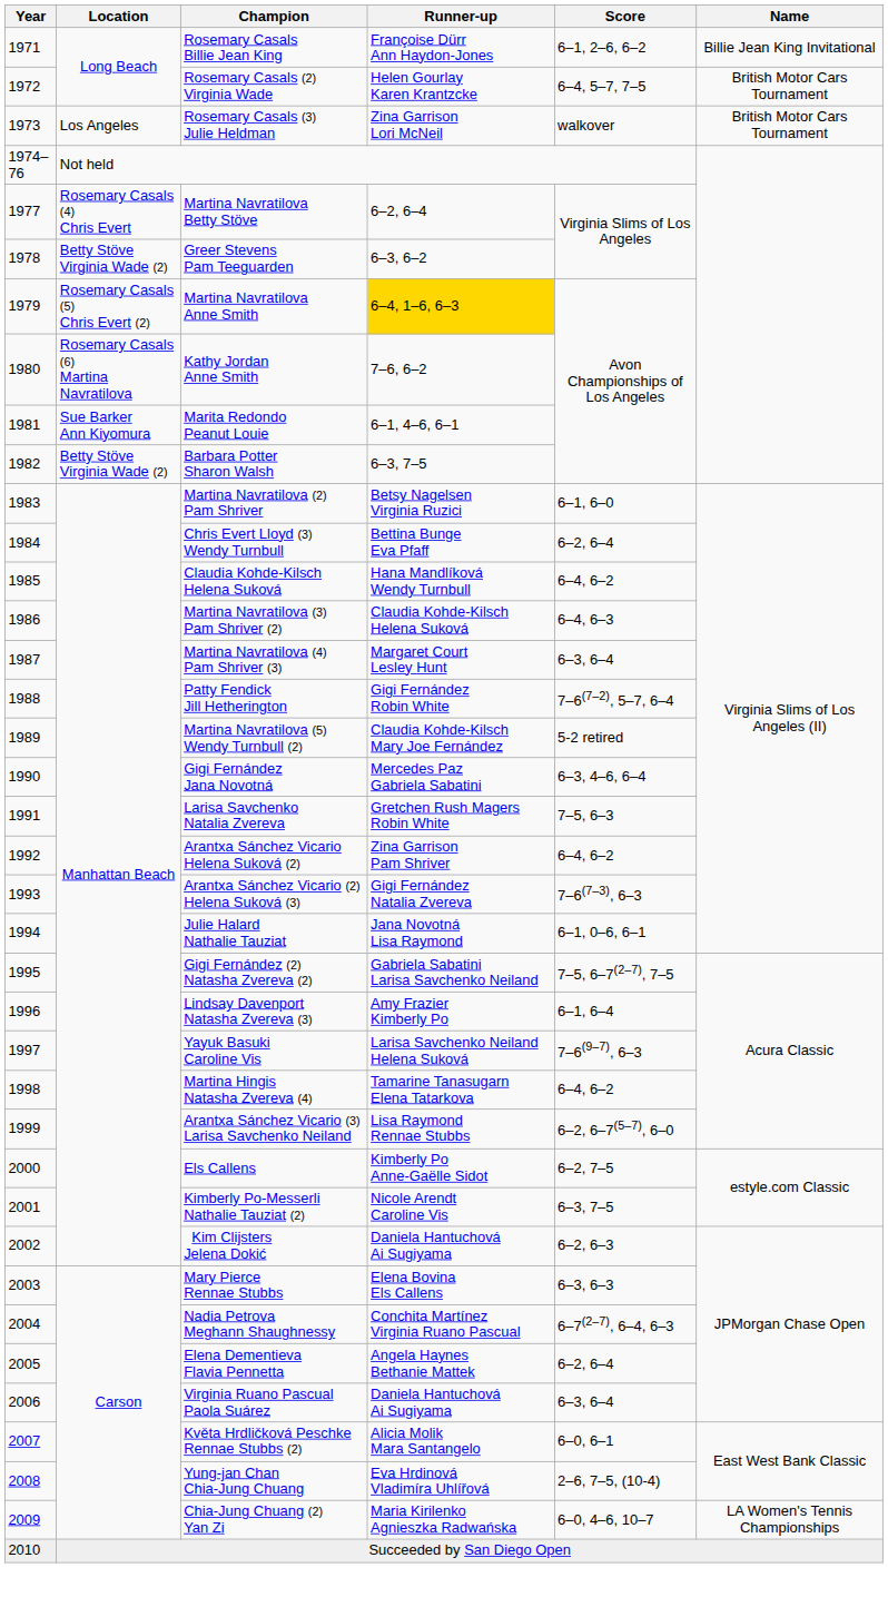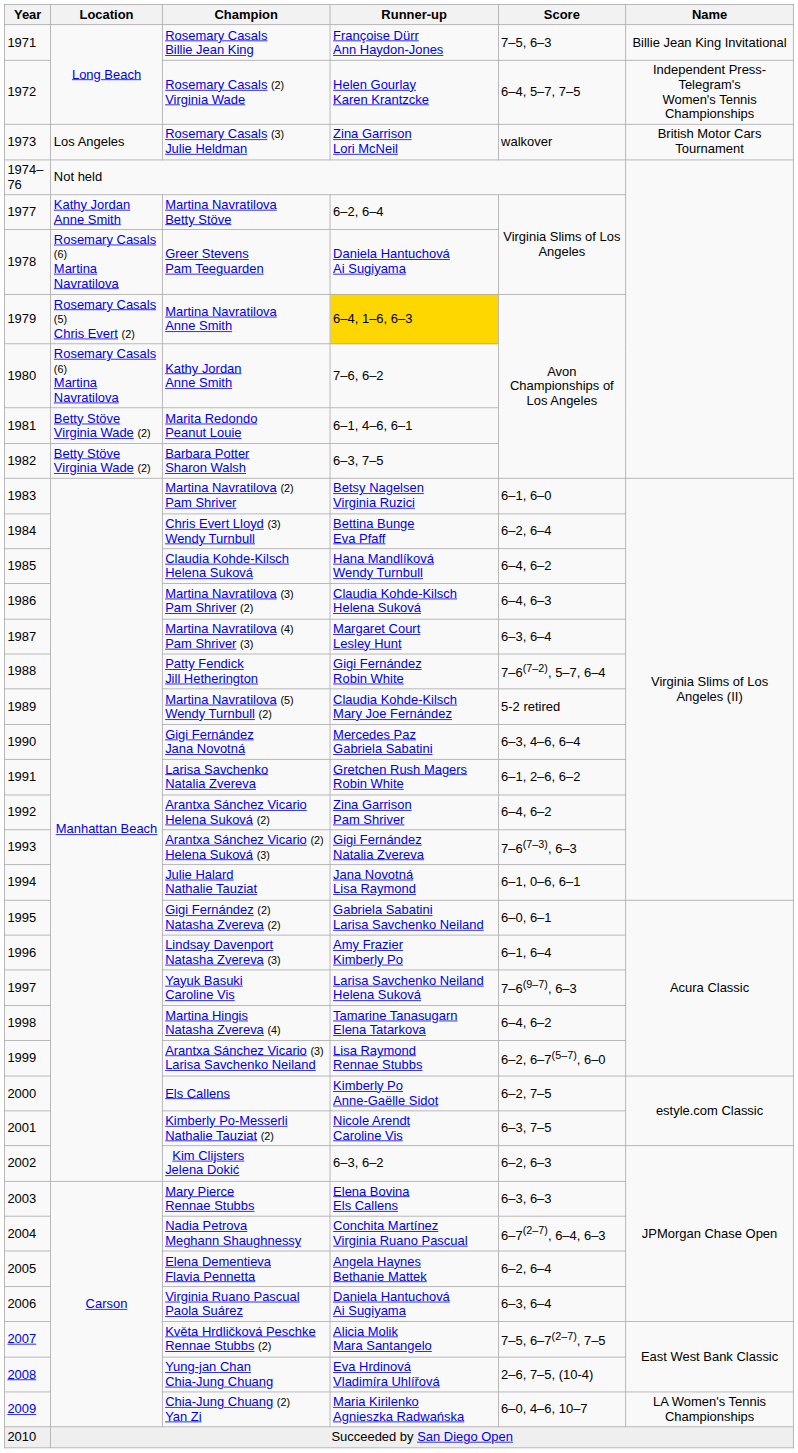 <table class="wikitable">
 <tr>
 <th width="50">Year</th>
 <th width="130">Location</th>
 <th width="200">Champion</th>
 <th width="200">Runner-up</th>
 <th width="150">Score</th>
 <th width="200">Name</th>
 </tr>
 <tr>
 <td>1971</td>
 <td align="center" rowspan="2"><a href='#'>Long Beach</a></td>
 <td> <a href='#'>Rosemary Casals</a> <br>  <a href='#'>Billie Jean King</a></td>
 <td> <a href='#'>Françoise Dürr</a> <br>  <a href='#'>Ann Haydon-Jones</a></td>
-<td>6–1, 2–6, 6–2</td>
+<td>7–5, 6–3</td>
 <td align="center">Billie Jean King Invitational</td>
 </tr>
 <tr>
 <td>1972</td>
 <td> <a href='#'>Rosemary Casals</a> <small>(2)</small><br>  <a href='#'>Virginia Wade</a></td>
 <td> <a href='#'>Helen Gourlay</a> <br>  <a href='#'>Karen Krantzcke</a></td>
 <td>6–4, 5–7, 7–5</td>
-<td align="center">British Motor Cars Tournament</td>
+<td align="center">Independent Press-Telegram's<br>Women's Tennis Championships</td>
 </tr>
 <tr>
 <td>1973</td>
 <td>Los Angeles</td>
 <td> <a href='#'>Rosemary Casals</a> <small>(3)</small><br>  <a href='#'>Julie Heldman</a></td>
 <td> <a href='#'>Zina Garrison</a> <br>  <a href='#'>Lori McNeil</a></td>
 <td>walkover</td>
 <td align="center">British Motor Cars Tournament</td>
 </tr>
 <tr>
 <td>1974–76</td>
 <td colspan="4">Not held</td>
 </tr>
 <tr>
 <td>1977</td>
-<td> <a href='#'>Rosemary Casals</a> <small>(4)</small><br>  <a href='#'>Chris Evert</a></td>
+<td> <a href='#'>Kathy Jordan</a> <br>  <a href='#'>Anne Smith</a></td>
 <td> <a href='#'>Martina Navratilova</a> <br>  <a href='#'>Betty Stöve</a></td>
 <td>6–2, 6–4</td>
 <td align="center" rowspan="2">Virginia Slims of Los Angeles</td>
 </tr>
 <tr>
 <td>1978</td>
-<td> <a href='#'>Betty Stöve</a> <br>  <a href='#'>Virginia Wade</a> <small>(2)</small></td>
+<td> <a href='#'>Rosemary Casals</a> <small>(6)</small><br>  <a href='#'>Martina Navratilova</a></td>
 <td> <a href='#'>Greer Stevens</a> <br>  <a href='#'>Pam Teeguarden</a></td>
-<td>6–3, 6–2</td>
+<td> <a href='#'>Daniela Hantuchová</a> <br>  <a href='#'>Ai Sugiyama</a></td>
 </tr>
 <tr>
 <td>1979</td>
 <td> <a href='#'>Rosemary Casals</a> <small>(5)</small><br>  <a href='#'>Chris Evert</a> <small>(2)</small></td>
 <td> <a href='#'>Martina Navratilova</a> <br>  <a href='#'>Anne Smith</a></td>
 <td style="background: gold;">6–4, 1–6, 6–3</td>
 <td align="center" rowspan="4">Avon Championships of Los Angeles</td>
 </tr>
 <tr>
 <td>1980</td>
 <td> <a href='#'>Rosemary Casals</a> <small>(6)</small><br>  <a href='#'>Martina Navratilova</a></td>
 <td> <a href='#'>Kathy Jordan</a> <br>  <a href='#'>Anne Smith</a></td>
 <td>7–6, 6–2</td>
 </tr>
 <tr>
 <td>1981</td>
-<td> <a href='#'>Sue Barker</a> <br>  <a href='#'>Ann Kiyomura</a></td>
+<td> <a href='#'>Betty Stöve</a> <br>  <a href='#'>Virginia Wade</a> <small>(2)</small></td>
 <td> <a href='#'>Marita Redondo</a> <br>  <a href='#'>Peanut Louie</a></td>
 <td>6–1, 4–6, 6–1</td>
 </tr>
 <tr>
 <td>1982</td>
 <td> <a href='#'>Betty Stöve</a> <br>  <a href='#'>Virginia Wade</a> <small>(2)</small></td>
 <td> <a href='#'>Barbara Potter</a> <br>  <a href='#'>Sharon Walsh</a></td>
 <td>6–3, 7–5</td>
 </tr>
 <tr>
 <td>1983</td>
 <td align="center" rowspan="20"><a href='#'>Manhattan Beach</a></td>
 <td> <a href='#'>Martina Navratilova</a> <small>(2)</small><br>  <a href='#'>Pam Shriver</a></td>
 <td> <a href='#'>Betsy Nagelsen</a> <br>  <a href='#'>Virginia Ruzici</a></td>
 <td>6–1, 6–0</td>
 <td align="center" rowspan="12">Virginia Slims of Los Angeles (II)</td>
 </tr>
 <tr>
 <td>1984</td>
 <td> <a href='#'>Chris Evert Lloyd</a> <small>(3)</small><br>  <a href='#'>Wendy Turnbull</a></td>
 <td> <a href='#'>Bettina Bunge</a> <br>  <a href='#'>Eva Pfaff</a></td>
 <td>6–2, 6–4</td>
 </tr>
 <tr>
 <td>1985</td>
 <td> <a href='#'>Claudia Kohde-Kilsch</a> <br>  <a href='#'>Helena Suková</a></td>
 <td> <a href='#'>Hana Mandlíková</a> <br>  <a href='#'>Wendy Turnbull</a></td>
 <td>6–4, 6–2</td>
 </tr>
 <tr>
 <td>1986</td>
 <td> <a href='#'>Martina Navratilova</a> <small>(3)</small><br>  <a href='#'>Pam Shriver</a> <small>(2)</small></td>
 <td> <a href='#'>Claudia Kohde-Kilsch</a> <br>  <a href='#'>Helena Suková</a></td>
 <td>6–4, 6–3</td>
 </tr>
 <tr>
 <td>1987</td>
 <td> <a href='#'>Martina Navratilova</a> <small>(4)</small><br>  <a href='#'>Pam Shriver</a> <small>(3)</small></td>
 <td> <a href='#'>Margaret Court</a> <br>  <a href='#'>Lesley Hunt</a></td>
 <td>6–3, 6–4</td>
 </tr>
 <tr>
 <td>1988</td>
 <td> <a href='#'>Patty Fendick</a> <br>  <a href='#'>Jill Hetherington</a></td>
 <td> <a href='#'>Gigi Fernández</a> <br>  <a href='#'>Robin White</a></td>
 <td>7–6<sup>(7–2)</sup>, 5–7, 6–4</td>
 </tr>
 <tr>
 <td>1989</td>
 <td> <a href='#'>Martina Navratilova</a> <small>(5)</small><br>  <a href='#'>Wendy Turnbull</a> <small>(2)</small></td>
 <td> <a href='#'>Claudia Kohde-Kilsch</a> <br>  <a href='#'>Mary Joe Fernández</a></td>
 <td>5-2 retired</td>
 </tr>
 <tr>
 <td>1990</td>
 <td> <a href='#'>Gigi Fernández</a> <br>  <a href='#'>Jana Novotná</a></td>
 <td> <a href='#'>Mercedes Paz</a> <br>  <a href='#'>Gabriela Sabatini</a></td>
 <td>6–3, 4–6, 6–4</td>
 </tr>
 <tr>
 <td>1991</td>
 <td> <a href='#'>Larisa Savchenko</a> <br>  <a href='#'>Natalia Zvereva</a></td>
 <td> <a href='#'>Gretchen Rush Magers</a> <br>  <a href='#'>Robin White</a></td>
-<td>7–5, 6–3</td>
+<td>6–1, 2–6, 6–2</td>
 </tr>
 <tr>
 <td>1992</td>
 <td> <a href='#'>Arantxa Sánchez Vicario</a> <br>  <a href='#'>Helena Suková</a> <small>(2)</small></td>
 <td> <a href='#'>Zina Garrison</a> <br>  <a href='#'>Pam Shriver</a></td>
 <td>6–4, 6–2</td>
 </tr>
 <tr>
 <td>1993</td>
 <td> <a href='#'>Arantxa Sánchez Vicario</a> <small>(2)</small><br>  <a href='#'>Helena Suková</a> <small>(3)</small></td>
 <td> <a href='#'>Gigi Fernández</a> <br>  <a href='#'>Natalia Zvereva</a></td>
 <td>7–6<sup>(7–3)</sup>, 6–3</td>
 </tr>
 <tr>
 <td>1994</td>
 <td> <a href='#'>Julie Halard</a> <br>  <a href='#'>Nathalie Tauziat</a></td>
 <td> <a href='#'>Jana Novotná</a> <br>  <a href='#'>Lisa Raymond</a></td>
 <td>6–1, 0–6, 6–1</td>
 </tr>
 <tr>
 <td>1995</td>
 <td> <a href='#'>Gigi Fernández</a> <small>(2)</small><br>  <a href='#'>Natasha Zvereva</a> <small>(2)</small></td>
 <td> <a href='#'>Gabriela Sabatini</a> <br>  <a href='#'>Larisa Savchenko Neiland</a></td>
-<td>7–5, 6–7<sup>(2–7)</sup>, 7–5</td>
+<td>6–0, 6–1</td>
 <td align="center" rowspan="5">Acura Classic</td>
 </tr>
 <tr>
 <td>1996</td>
 <td> <a href='#'>Lindsay Davenport</a> <br>  <a href='#'>Natasha Zvereva</a> <small>(3)</small></td>
 <td> <a href='#'>Amy Frazier</a> <br>  <a href='#'>Kimberly Po</a></td>
 <td>6–1, 6–4</td>
 </tr>
 <tr>
 <td>1997</td>
 <td> <a href='#'>Yayuk Basuki</a> <br>  <a href='#'>Caroline Vis</a></td>
 <td> <a href='#'>Larisa Savchenko Neiland</a> <br>  <a href='#'>Helena Suková</a></td>
 <td>7–6<sup>(9–7)</sup>, 6–3</td>
 </tr>
 <tr>
 <td>1998</td>
 <td> <a href='#'>Martina Hingis</a> <br>  <a href='#'>Natasha Zvereva</a> <small>(4)</small></td>
 <td> <a href='#'>Tamarine Tanasugarn</a> <br>  <a href='#'>Elena Tatarkova</a></td>
 <td>6–4, 6–2</td>
 </tr>
 <tr>
 <td>1999</td>
 <td> <a href='#'>Arantxa Sánchez Vicario</a> <small>(3)</small><br>  <a href='#'>Larisa Savchenko Neiland</a></td>
 <td> <a href='#'>Lisa Raymond</a> <br>  <a href='#'>Rennae Stubbs</a></td>
 <td>6–2, 6–7<sup>(5–7)</sup>, 6–0</td>
 </tr>
 <tr>
 <td>2000</td>
 <td> <a href='#'>Els Callens</a> <br> </td>
 <td> <a href='#'>Kimberly Po</a> <br>  <a href='#'>Anne-Gaëlle Sidot</a></td>
 <td>6–2, 7–5</td>
 <td align="center" rowspan="2">estyle.com Classic</td>
 </tr>
 <tr>
 <td>2001</td>
 <td> <a href='#'>Kimberly Po-Messerli</a> <br>  <a href='#'>Nathalie Tauziat</a> <small>(2)</small></td>
 <td> <a href='#'>Nicole Arendt</a> <br>  <a href='#'>Caroline Vis</a></td>
 <td>6–3, 7–5</td>
 </tr>
 <tr>
 <td>2002</td>
 <td>  <a href='#'>Kim Clijsters</a> <br>  <a href='#'>Jelena Dokić</a></td>
-<td> <a href='#'>Daniela Hantuchová</a> <br>  <a href='#'>Ai Sugiyama</a></td>
+<td>6–3, 6–2</td>
 <td>6–2, 6–3</td>
 <td align="center" rowspan="5">JPMorgan Chase Open</td>
 </tr>
 <tr>
 <td>2003</td>
 <td align="center" rowspan="7"><a href='#'>Carson</a></td>
 <td> <a href='#'>Mary Pierce</a> <br>  <a href='#'>Rennae Stubbs</a></td>
 <td> <a href='#'>Elena Bovina</a> <br>  <a href='#'>Els Callens</a></td>
 <td>6–3, 6–3</td>
 </tr>
 <tr>
 <td>2004</td>
 <td> <a href='#'>Nadia Petrova</a> <br>  <a href='#'>Meghann Shaughnessy</a></td>
 <td> <a href='#'>Conchita Martínez</a> <br>  <a href='#'>Virginia Ruano Pascual</a></td>
 <td>6–7<sup>(2–7)</sup>, 6–4, 6–3</td>
 </tr>
 <tr>
 <td>2005</td>
 <td> <a href='#'>Elena Dementieva</a> <br>  <a href='#'>Flavia Pennetta</a></td>
 <td> <a href='#'>Angela Haynes</a> <br>  <a href='#'>Bethanie Mattek</a></td>
 <td>6–2, 6–4</td>
 </tr>
 <tr>
 <td>2006</td>
 <td> <a href='#'>Virginia Ruano Pascual</a> <br>  <a href='#'>Paola Suárez</a></td>
 <td> <a href='#'>Daniela Hantuchová</a> <br>  <a href='#'>Ai Sugiyama</a></td>
 <td>6–3, 6–4</td>
 </tr>
 <tr>
 <td><a href='#'>2007</a></td>
 <td> <a href='#'>Květa Hrdličková Peschke</a><br>  <a href='#'>Rennae Stubbs</a> <small>(2)</small></td>
 <td> <a href='#'>Alicia Molik</a><br> <a href='#'>Mara Santangelo</a></td>
-<td>6–0, 6–1</td>
+<td>7–5, 6–7<sup>(2–7)</sup>, 7–5</td>
 <td align="center" rowspan="2">East West Bank Classic</td>
 </tr>
 <tr>
 <td><a href='#'>2008</a></td>
 <td> <a href='#'>Yung-jan Chan</a><br>  <a href='#'>Chia-Jung Chuang</a></td>
 <td> <a href='#'>Eva Hrdinová</a><br> <a href='#'>Vladimíra Uhlířová</a></td>
 <td>2–6, 7–5, (10-4)</td>
 </tr>
 <tr>
 <td><a href='#'>2009</a></td>
 <td> <a href='#'>Chia-Jung Chuang</a> <small>(2)</small><br>  <a href='#'>Yan Zi</a></td>
 <td> <a href='#'>Maria Kirilenko</a><br> <a href='#'>Agnieszka Radwańska</a></td>
 <td>6–0, 4–6, 10–7</td>
 <td align="center">LA Women's Tennis Championships</td>
 </tr>
 <tr>
 <td style="background:#efefef">2010</td>
 <td colspan=5 align=center style="background:#efefef">Succeeded by <a href='#'>San Diego Open</a></td>
 </tr>
 </table>
